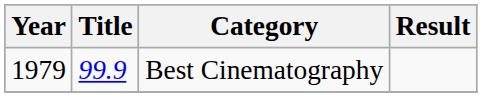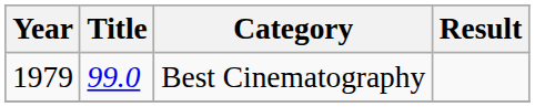 <table class="wikitable">
 <tr>
 <th>Year</th>
 <th>Title</th>
 <th>Category</th>
 <th>Result</th>
 </tr>
 <tr>
 <td>1979</td>
-<td><em><a href='#'>99.9</a></em></td>
+<td><em><a href='#'>99.0</a></em></td>
 <td>Best Cinematography</td>
 <td></td>
 </tr>
 <tr>
 </tr>
 </table>
